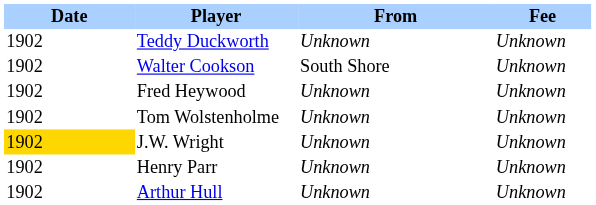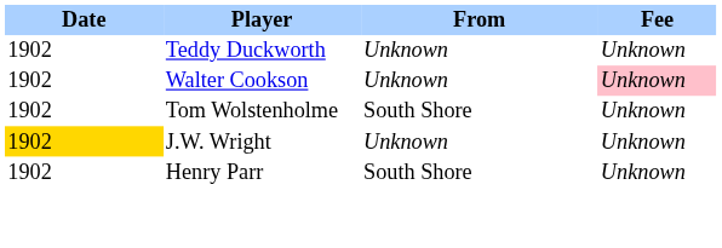 <table border="0" cellspacing="0" cellpadding="2">
 <tr bgcolor=AAD0FF>
 <th width=20%>Date</th>
 <th width=25%>Player</th>
 <th width=30%>From</th>
 <th width=15%>Fee</th>
 </tr>
 <tr>
 <td>1902</td>
 <td><a href='#'>Teddy Duckworth</a></td>
 <td><em>Unknown</em></td>
 <td><em>Unknown</em></td>
 </tr>
 <tr>
 <td>1902</td>
 <td><a href='#'>Walter Cookson</a></td>
-<td>South Shore</td>
 <td><em>Unknown</em></td>
-</tr>
-<tr>
-<td>1902</td>
-<td>Fred Heywood</td>
-<td><em>Unknown</em></td>
-<td><em>Unknown</em></td>
+<td style="background: pink;"><em>Unknown</em></td>
 </tr>
 <tr>
 <td>1902</td>
 <td>Tom Wolstenholme</td>
-<td><em>Unknown</em></td>
+<td>South Shore</td>
 <td><em>Unknown</em></td>
 </tr>
 <tr>
 <td style="background: gold;">1902</td>
 <td>J.W. Wright</td>
 <td><em>Unknown</em></td>
 <td><em>Unknown</em></td>
 </tr>
 <tr>
 <td>1902</td>
 <td>Henry Parr</td>
-<td><em>Unknown</em></td>
-<td><em>Unknown</em></td>
-</tr>
-<tr>
-<td>1902</td>
-<td><a href='#'>Arthur Hull</a></td>
-<td><em>Unknown</em></td>
+<td>South Shore</td>
 <td><em>Unknown</em></td>
 </tr>
 </table>
